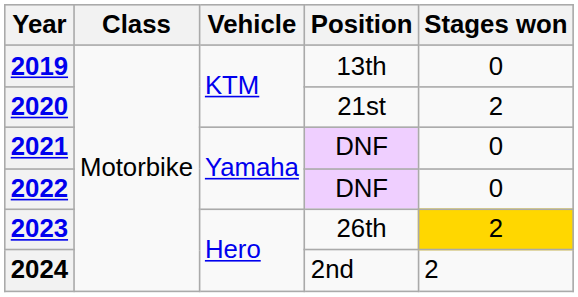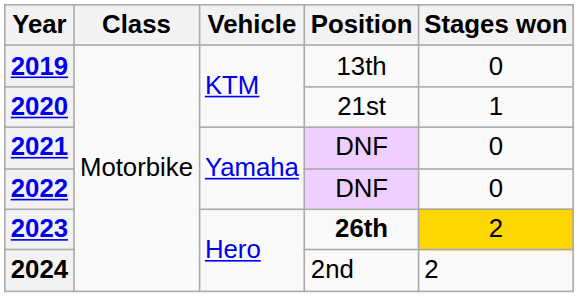 <table class="wikitable">
 <tr>
 <th>Year</th>
 <th>Class</th>
 <th>Vehicle</th>
 <th>Position</th>
 <th>Stages won</th>
 </tr>
 <tr>
 <th><a href='#'>2019</a></th>
 <td rowspan="6">Motorbike</td>
 <td rowspan=2> <a href='#'>KTM</a></td>
 <td align="center">13th</td>
 <td align="center">0</td>
 </tr>
 <tr>
 <th><a href='#'>2020</a></th>
 <td align="center">21st</td>
-<td align="center">2</td>
+<td align="center">1</td>
 </tr>
 <tr>
 <th><a href='#'>2021</a></th>
 <td rowspan=2> <a href='#'>Yamaha</a></td>
 <td align="center" style="background:#EFCFFF;">DNF</td>
 <td align="center">0</td>
 </tr>
 <tr>
 <th><a href='#'>2022</a></th>
 <td align="center" style="background:#EFCFFF;">DNF</td>
 <td align="center">0</td>
 </tr>
 <tr>
 <th><a href='#'>2023</a></th>
 <td rowspan="2"> <a href='#'>Hero</a></td>
-<td align="center">26th</td>
+<td align="center"><strong>26th</strong></td>
 <td align="center" style="background: gold;">2</td>
 </tr>
 <tr>
 <th>2024</th>
 <td>2nd</td>
 <td>2</td>
 </tr>
 </table>
